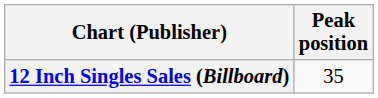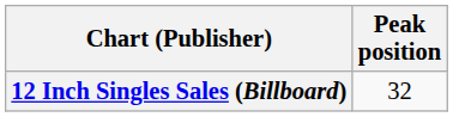 <table class="wikitable sortable plainrowheaders" style="text-align:center;">
 <tr>
 <th>Chart (Publisher)</th>
 <th>Peak<br>position</th>
 </tr>
 <tr>
 <th scope="row"><a href='#'>12 Inch Singles Sales</a> (<em>Billboard</em>)</th>
-<td>35</td>
+<td>32</td>
 </tr>
 </table>
